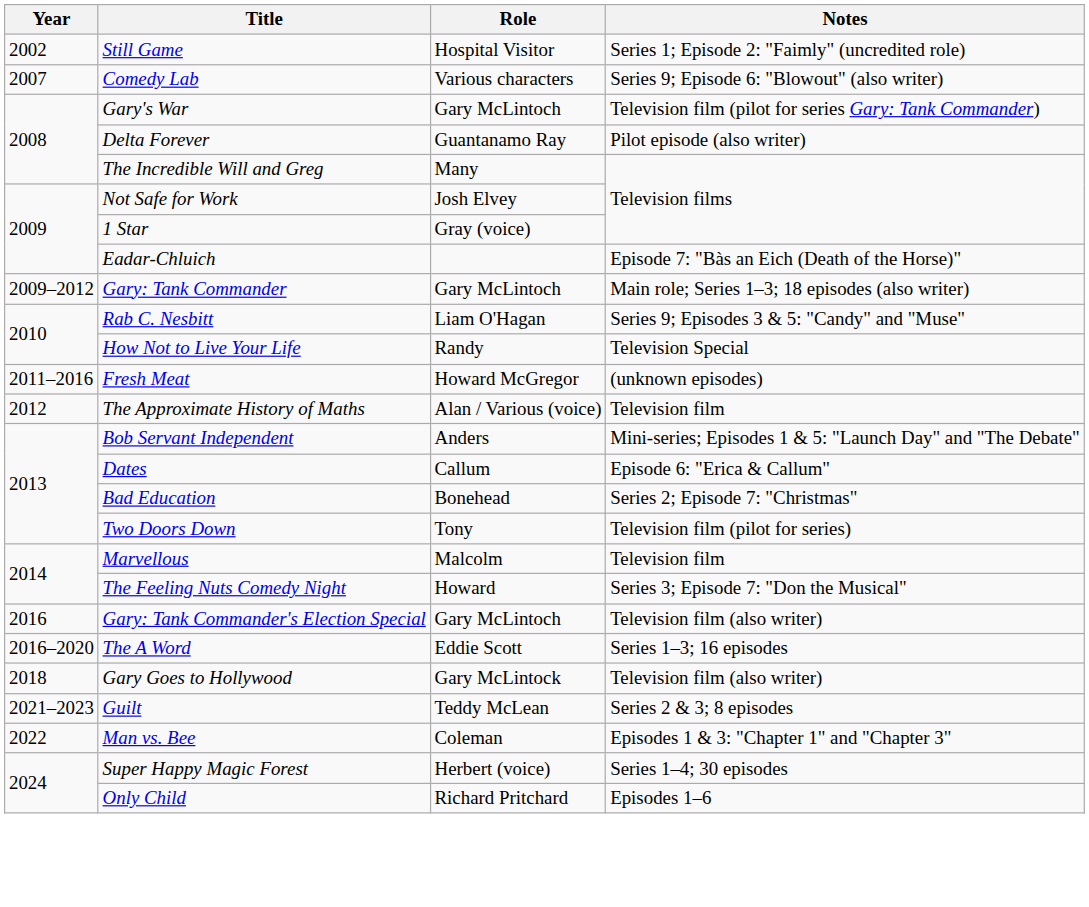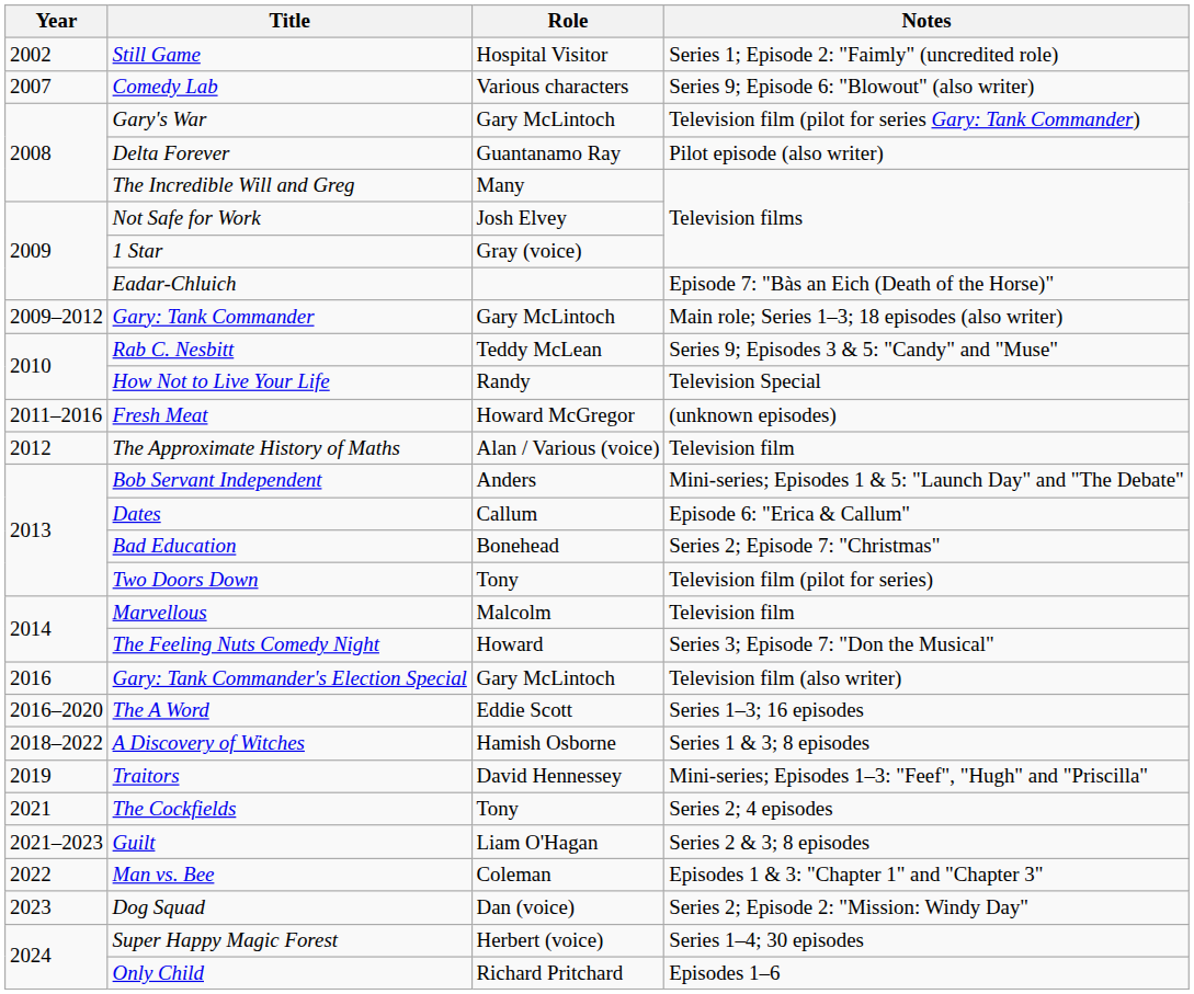 <table class="wikitable sortable">
 <tr>
 <th>Year</th>
 <th>Title</th>
 <th>Role</th>
 <th class="unsortable">Notes</th>
 </tr>
 <tr>
 <td>2002</td>
 <td><em><a href='#'>Still Game</a></em></td>
 <td>Hospital Visitor</td>
 <td>Series 1; Episode 2: "Faimly" (uncredited role)</td>
 </tr>
 <tr>
 <td>2007</td>
 <td><em><a href='#'>Comedy Lab</a></em></td>
 <td>Various characters</td>
 <td>Series 9; Episode 6: "Blowout" (also writer)</td>
 </tr>
 <tr>
 <td rowspan=3>2008</td>
 <td><em>Gary's War</em></td>
 <td>Gary McLintoch</td>
 <td>Television film (pilot for series <em><a href='#'>Gary: Tank Commander</a></em>)</td>
 </tr>
 <tr>
 <td><em>Delta Forever</em></td>
 <td>Guantanamo Ray</td>
 <td>Pilot episode (also writer)</td>
 </tr>
 <tr>
 <td><em>The Incredible Will and Greg</em></td>
 <td>Many</td>
 <td rowspan=3>Television films</td>
 </tr>
 <tr>
 <td rowspan=3>2009</td>
 <td><em>Not Safe for Work</em></td>
 <td>Josh Elvey</td>
 </tr>
 <tr>
 <td><em>1 Star</em></td>
 <td>Gray (voice)</td>
 </tr>
 <tr>
 <td><em>Eadar-Chluich</em></td>
 <td></td>
 <td>Episode 7: "Bàs an Eich (Death of the Horse)"</td>
 </tr>
 <tr>
 <td>2009–2012</td>
 <td><em><a href='#'>Gary: Tank Commander</a></em></td>
 <td>Gary McLintoch</td>
 <td>Main role; Series 1–3; 18 episodes (also writer)</td>
 </tr>
 <tr>
 <td rowspan=2>2010</td>
 <td><em><a href='#'>Rab C. Nesbitt</a></em></td>
-<td>Liam O'Hagan</td>
+<td>Teddy McLean</td>
 <td>Series 9; Episodes 3 & 5: "Candy" and "Muse"</td>
 </tr>
 <tr>
 <td><em><a href='#'>How Not to Live Your Life</a></em></td>
 <td>Randy</td>
 <td>Television Special</td>
 </tr>
 <tr>
 <td>2011–2016</td>
 <td><em><a href='#'>Fresh Meat</a></em></td>
 <td>Howard McGregor</td>
 <td>(unknown episodes)</td>
 </tr>
 <tr>
 <td>2012</td>
 <td><em>The Approximate History of Maths</em></td>
 <td>Alan / Various (voice)</td>
 <td>Television film</td>
 </tr>
 <tr>
 <td rowspan=4>2013</td>
 <td><em><a href='#'>Bob Servant Independent</a></em></td>
 <td>Anders</td>
 <td>Mini-series; Episodes 1 & 5: "Launch Day" and "The Debate"</td>
 </tr>
 <tr>
 <td><em><a href='#'>Dates</a></em></td>
 <td>Callum</td>
 <td>Episode 6: "Erica & Callum"</td>
 </tr>
 <tr>
 <td><em><a href='#'>Bad Education</a></em></td>
 <td>Bonehead</td>
 <td>Series 2; Episode 7: "Christmas"</td>
 </tr>
 <tr>
 <td><em><a href='#'>Two Doors Down</a></em></td>
 <td>Tony</td>
 <td>Television film (pilot for series)</td>
 </tr>
 <tr>
 <td rowspan=2>2014</td>
 <td><em><a href='#'>Marvellous</a></em></td>
 <td>Malcolm</td>
 <td>Television film</td>
 </tr>
 <tr>
 <td><em><a href='#'>The Feeling Nuts Comedy Night</a></em></td>
 <td>Howard</td>
 <td>Series 3; Episode 7: "Don the Musical"</td>
 </tr>
 <tr>
 <td>2016</td>
 <td><em><a href='#'>Gary: Tank Commander's Election Special</a></em></td>
 <td>Gary McLintoch</td>
 <td>Television film (also writer)</td>
 </tr>
 <tr>
 <td>2016–2020</td>
 <td><em><a href='#'>The A Word</a></em></td>
 <td>Eddie Scott</td>
 <td>Series 1–3; 16 episodes</td>
 </tr>
 <tr>
-<td>2018</td>
-<td><em>Gary Goes to Hollywood</em></td>
-<td>Gary McLintock</td>
-<td>Television film (also writer)</td>
+<td>2018–2022</td>
+<td><em><a href='#'>A Discovery of Witches</a></em></td>
+<td>Hamish Osborne</td>
+<td>Series 1 & 3; 8 episodes</td>
+</tr>
+<tr>
+<td>2019</td>
+<td><em><a href='#'>Traitors</a></em></td>
+<td>David Hennessey</td>
+<td>Mini-series; Episodes 1–3: "Feef", "Hugh" and "Priscilla"</td>
+</tr>
+<tr>
+<td>2021</td>
+<td><em><a href='#'>The Cockfields</a></em></td>
+<td>Tony</td>
+<td>Series 2; 4 episodes</td>
 </tr>
 <tr>
 <td>2021–2023</td>
 <td><em><a href='#'>Guilt</a></em></td>
-<td>Teddy McLean</td>
+<td>Liam O'Hagan</td>
 <td>Series 2 & 3; 8 episodes</td>
 </tr>
 <tr>
 <td>2022</td>
 <td><em><a href='#'>Man vs. Bee</a></em></td>
 <td>Coleman</td>
 <td>Episodes 1 & 3: "Chapter 1" and "Chapter 3"</td>
+</tr>
+<tr>
+<td>2023</td>
+<td><em>Dog Squad</em></td>
+<td>Dan (voice)</td>
+<td>Series 2; Episode 2: "Mission: Windy Day"</td>
 </tr>
 <tr>
 <td rowspan=2>2024</td>
 <td><em>Super Happy Magic Forest</em></td>
 <td>Herbert (voice)</td>
 <td>Series 1–4; 30 episodes</td>
 </tr>
 <tr>
 <td><em><a href='#'>Only Child</a></em></td>
 <td>Richard Pritchard</td>
 <td>Episodes 1–6</td>
 </tr>
 </table>
